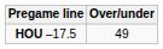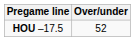 <table class="wikitable">
 <tr align="center">
 <th style=>Pregame line</th>
 <th style=>Over/under</th>
 </tr>
 <tr align="center">
 <td><strong>HOU</strong> –17.5</td>
-<td>49</td>
+<td>52</td>
 </tr>
 </table>
